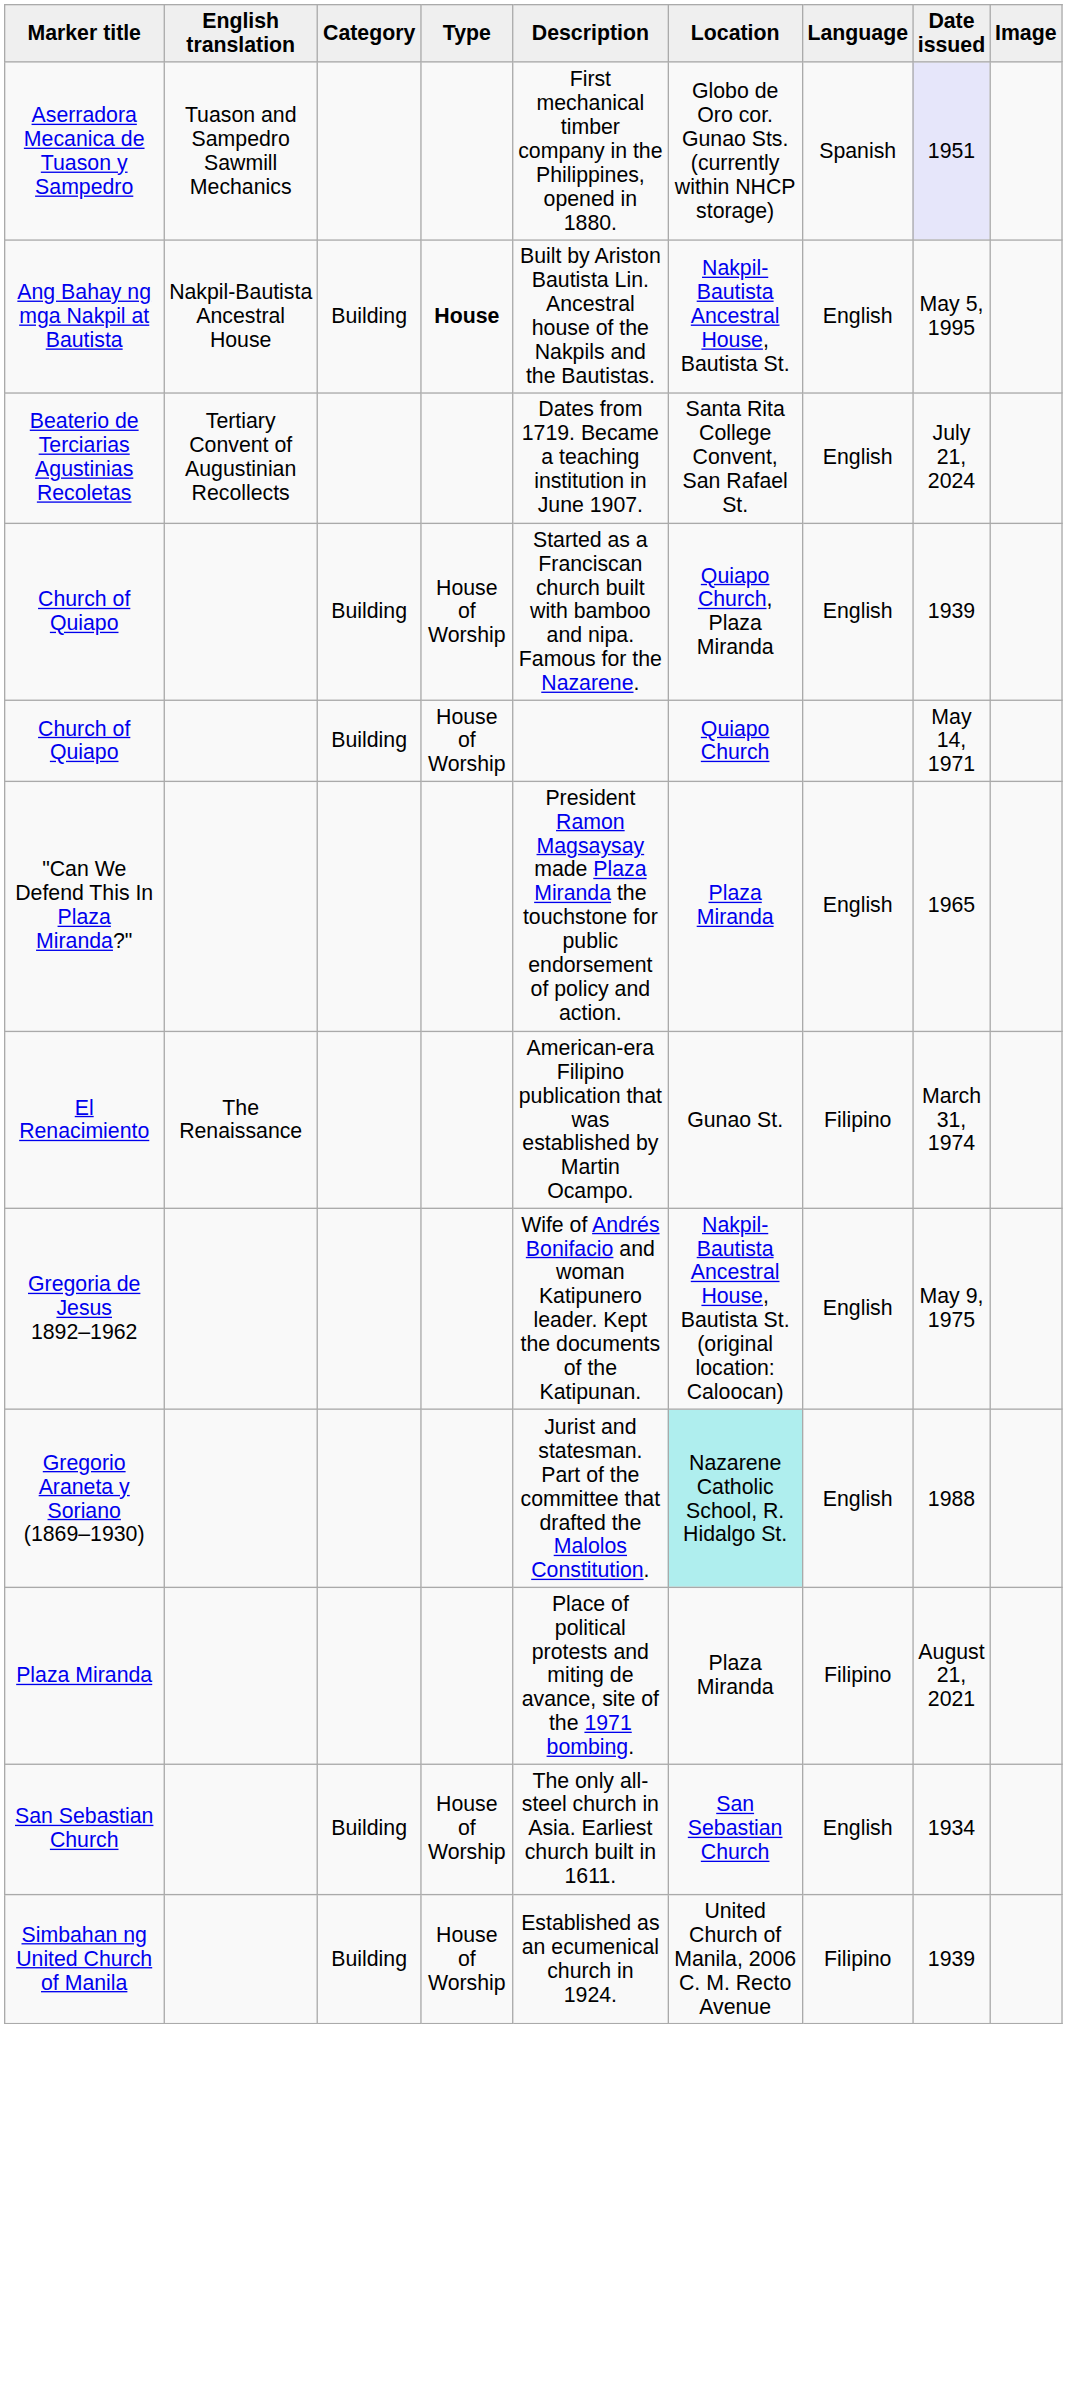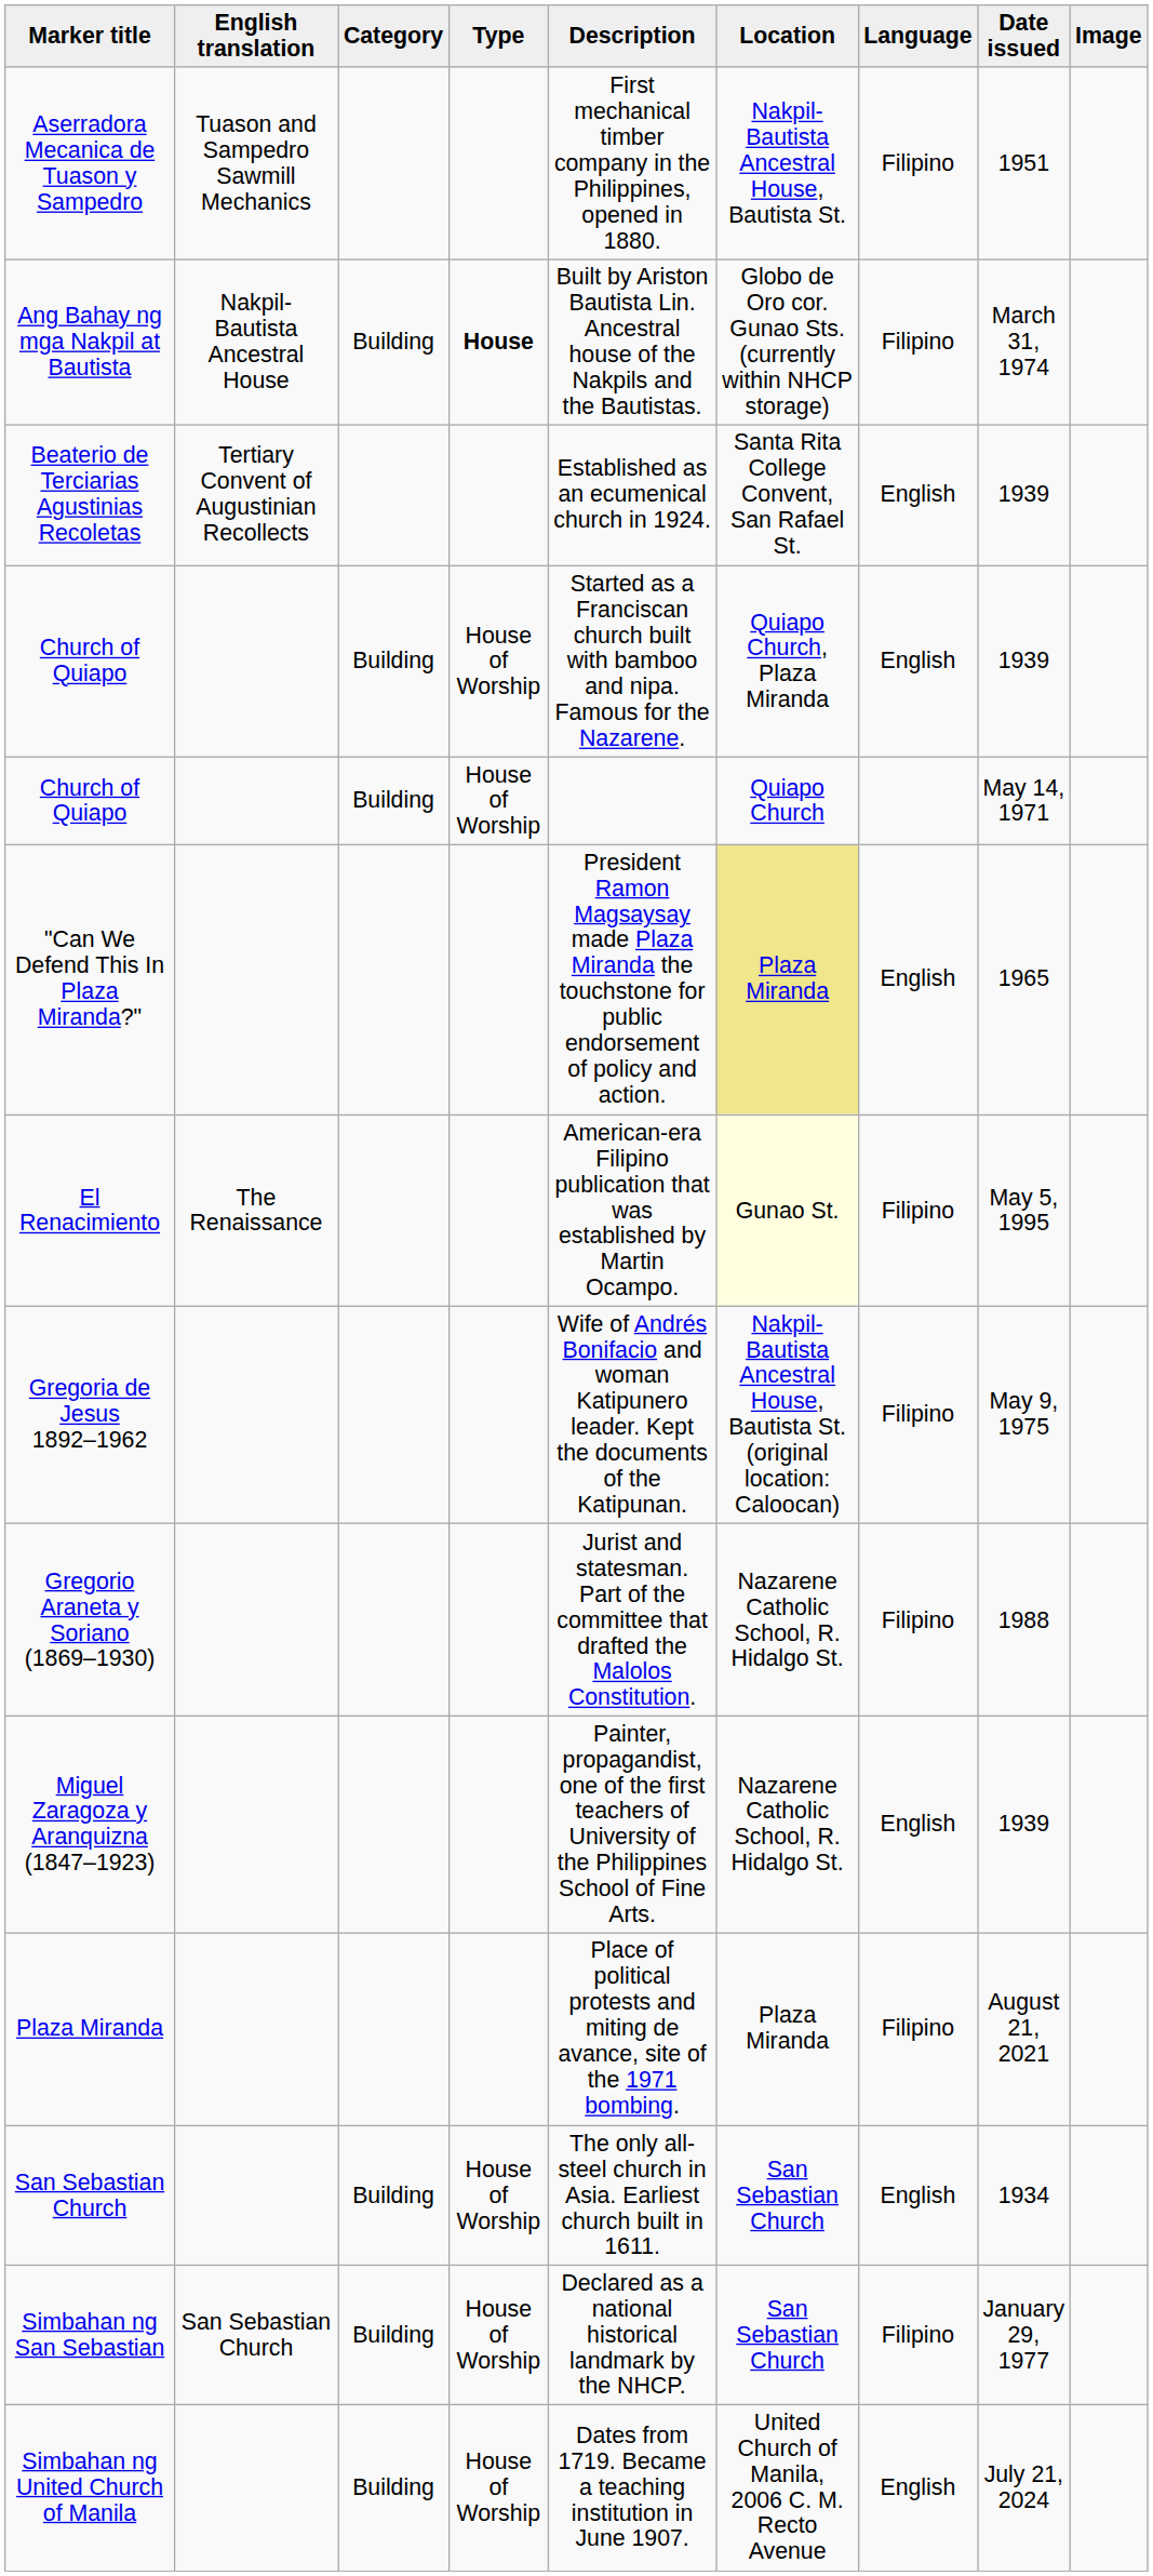 <table class="wikitable" style="width:90%; text-align:center;">
 <tr>
 <th style="width:20%; background:#efefef;">Marker title</th>
 <th style="width:20%; background:#efefef;">English translation</th>
 <th style="width:10%; background:#efefef;">Category</th>
 <th style="width:10%; background:#efefef;">Type</th>
 <th style="width:20%; background:#efefef;">Description</th>
 <th style="width:20%; background:#efefef;">Location</th>
 <th style="width:10%; background:#efefef;">Language</th>
 <th style="width:10%; background:#efefef;">Date issued</th>
 <th style="width:10%; background:#efefef;">Image</th>
 </tr>
 <tr>
 <td><a href='#'>Aserradora Mecanica de Tuason y Sampedro</a></td>
 <td>Tuason and Sampedro Sawmill Mechanics</td>
 <td></td>
 <td></td>
 <td>First mechanical timber company in the Philippines, opened in 1880.</td>
-<td>Globo de Oro cor. Gunao Sts. (currently within NHCP storage)</td>
-<td>Spanish</td>
-<td style="background: lavender;">1951</td>
+<td><a href='#'>Nakpil-Bautista Ancestral House</a>, Bautista St.</td>
+<td>Filipino</td>
+<td>1951</td>
 <td></td>
 </tr>
 <tr>
 <td><a href='#'>Ang Bahay ng mga Nakpil at Bautista</a></td>
 <td>Nakpil-Bautista Ancestral House</td>
 <td>Building</td>
 <td><strong>House</strong></td>
 <td>Built by Ariston Bautista Lin. Ancestral house of the Nakpils and the Bautistas.</td>
-<td><a href='#'>Nakpil-Bautista Ancestral House</a>, Bautista St.</td>
-<td>English</td>
-<td>May 5, 1995</td>
+<td>Globo de Oro cor. Gunao Sts. (currently within NHCP storage)</td>
+<td>Filipino</td>
+<td>March 31, 1974</td>
 <td></td>
 </tr>
 <tr>
 <td><a href='#'>Beaterio de Terciarias Agustinias Recoletas</a></td>
 <td>Tertiary Convent of Augustinian Recollects</td>
 <td></td>
 <td></td>
-<td>Dates from 1719. Became a teaching institution in June 1907.</td>
+<td>Established as an ecumenical church in 1924.</td>
 <td>Santa Rita College Convent, San Rafael St.</td>
 <td>English</td>
-<td>July 21, 2024</td>
+<td>1939</td>
 <td><br></td>
 </tr>
 <tr>
 <td><a href='#'>Church of Quiapo</a></td>
 <td></td>
 <td>Building</td>
 <td>House of Worship</td>
 <td>Started as a Franciscan church built with bamboo and nipa. Famous for the <a href='#'>Nazarene</a>.</td>
 <td><a href='#'>Quiapo Church</a>, Plaza Miranda</td>
 <td>English</td>
 <td>1939</td>
 <td></td>
 </tr>
 <tr>
 <td><a href='#'>Church of Quiapo</a></td>
 <td></td>
 <td>Building</td>
 <td>House of Worship</td>
 <td></td>
 <td><a href='#'>Quiapo Church</a></td>
 <td></td>
 <td>May 14, 1971</td>
 <td></td>
 </tr>
 <tr>
 <td>"Can We Defend This In <a href='#'>Plaza Miranda</a>?"</td>
 <td></td>
 <td></td>
 <td></td>
 <td>President <a href='#'>Ramon Magsaysay</a> made <a href='#'>Plaza Miranda</a> the touchstone for public endorsement of policy and action.</td>
-<td><a href='#'>Plaza Miranda</a></td>
+<td style="background: khaki;"><a href='#'>Plaza Miranda</a></td>
 <td>English</td>
 <td>1965</td>
 <td></td>
 </tr>
 <tr>
 <td><a href='#'>El Renacimiento</a></td>
 <td>The Renaissance</td>
 <td></td>
 <td></td>
 <td>American-era Filipino publication that was established by Martin Ocampo.</td>
-<td>Gunao St.</td>
+<td style="background: lightyellow;">Gunao St.</td>
 <td>Filipino</td>
-<td>March 31, 1974</td>
+<td>May 5, 1995</td>
 <td></td>
 </tr>
 <tr>
 <td><a href='#'>Gregoria de Jesus</a><br>1892–1962</td>
 <td></td>
 <td></td>
 <td></td>
 <td>Wife of <a href='#'>Andrés Bonifacio</a> and woman Katipunero leader. Kept the documents of the Katipunan.</td>
 <td><a href='#'>Nakpil-Bautista Ancestral House</a>, Bautista St. (original location: Caloocan)</td>
-<td>English</td>
+<td>Filipino</td>
 <td>May 9, 1975</td>
 <td></td>
 </tr>
 <tr>
 <td><a href='#'>Gregorio Araneta y Soriano</a> <br> (1869–1930)</td>
 <td></td>
 <td></td>
 <td></td>
 <td>Jurist and statesman. Part of the committee that drafted the <a href='#'>Malolos Constitution</a>.</td>
-<td style="background: paleturquoise;">Nazarene Catholic School, R. Hidalgo St.</td>
-<td>English</td>
+<td>Nazarene Catholic School, R. Hidalgo St.</td>
+<td>Filipino</td>
 <td>1988</td>
 <td></td>
+</tr>
+<tr>
+<td><a href='#'>Miguel Zaragoza y Aranquizna</a> (1847–1923)</td>
+<td></td>
+<td></td>
+<td></td>
+<td>Painter, propagandist, one of the first teachers of University of the Philippines School of Fine Arts.</td>
+<td>Nazarene Catholic School, R. Hidalgo St.</td>
+<td>English</td>
+<td>1939</td>
+<td><br></td>
 </tr>
 <tr>
 <td><a href='#'>Plaza Miranda</a></td>
 <td></td>
 <td></td>
 <td></td>
 <td>Place of political protests and miting de avance, site of the <a href='#'>1971 bombing</a>.</td>
 <td>Plaza Miranda</td>
 <td>Filipino</td>
 <td>August 21, 2021</td>
 <td></td>
 </tr>
 <tr>
 <td><a href='#'>San Sebastian Church</a></td>
 <td></td>
 <td>Building</td>
 <td>House of Worship</td>
 <td>The only all-steel church in Asia. Earliest church built in 1611.</td>
 <td><a href='#'>San Sebastian Church</a></td>
 <td>English</td>
 <td>1934</td>
 <td></td>
 </tr>
 <tr>
+<td><a href='#'>Simbahan ng San Sebastian</a></td>
+<td>San Sebastian Church</td>
+<td>Building</td>
+<td>House of Worship</td>
+<td>Declared as a national historical landmark by the NHCP.</td>
+<td><a href='#'>San Sebastian Church</a></td>
+<td>Filipino</td>
+<td>January 29, 1977</td>
+<td></td>
+</tr>
+<tr>
 <td><a href='#'>Simbahan ng United Church of Manila</a></td>
 <td></td>
 <td>Building</td>
 <td>House of Worship</td>
-<td>Established as an ecumenical church in 1924.</td>
+<td>Dates from 1719. Became a teaching institution in June 1907.</td>
 <td>United Church of Manila, 2006 C. M. Recto Avenue</td>
-<td>Filipino</td>
-<td>1939</td>
+<td>English</td>
+<td>July 21, 2024</td>
 <td></td>
 </tr>
 </table>
